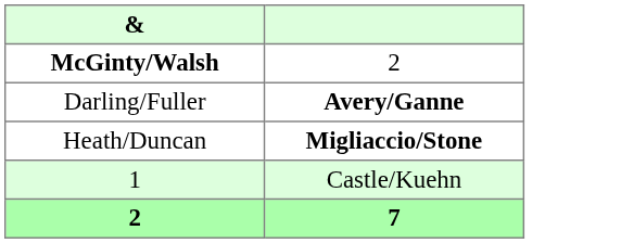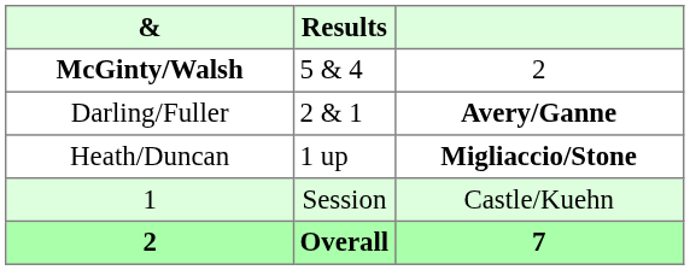 <table border="1" cellpadding="3" style="border-collapse:collapse; text-align:center;">
 <tr style="background:#ddffdd;">
 <th width=160> & </th>
+<th>Results</th>
 <th width=160></th>
 </tr>
 <tr>
 <td><strong>McGinty/Walsh</strong></td>
+<td align=left> 5 & 4</td>
 <td>2</td>
 </tr>
 <tr>
 <td>Darling/Fuller</td>
+<td align=left> 2 & 1</td>
 <td><strong>Avery/Ganne</strong></td>
 </tr>
 <tr>
 <td>Heath/Duncan</td>
+<td align=left> 1 up</td>
 <td><strong>Migliaccio/Stone</strong></td>
 </tr>
 <tr style="background:#ddffdd;">
 <td>1</td>
+<td>Session</td>
 <td>Castle/Kuehn</td>
 </tr>
 <tr style="background:#aaffaa;">
 <th>2</th>
+<th>Overall</th>
 <th>7</th>
 </tr>
 </table>
